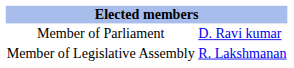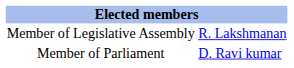 <table class="toccolours" style="clear:left; float:left; background:#ffffff; margin: 0.5em 1em 0 0; width:220">
 <tr>
 <th style="background:#A8BDEC" align="center" colspan="2"><strong>Elected members</strong></th>
 </tr>
 <tr>
+<td align="center">Member of Legislative Assembly</td>
+<td><a href='#'>R. Lakshmanan</a></td>
+</tr>
+<tr>
 <td align="center">Member of Parliament</td>
 <td><a href='#'>D. Ravi kumar</a></td>
 </tr>
-<tr>
-<td align="center">Member of Legislative Assembly</td>
-<td><a href='#'>R. Lakshmanan</a></td>
-</tr>
 </table>
